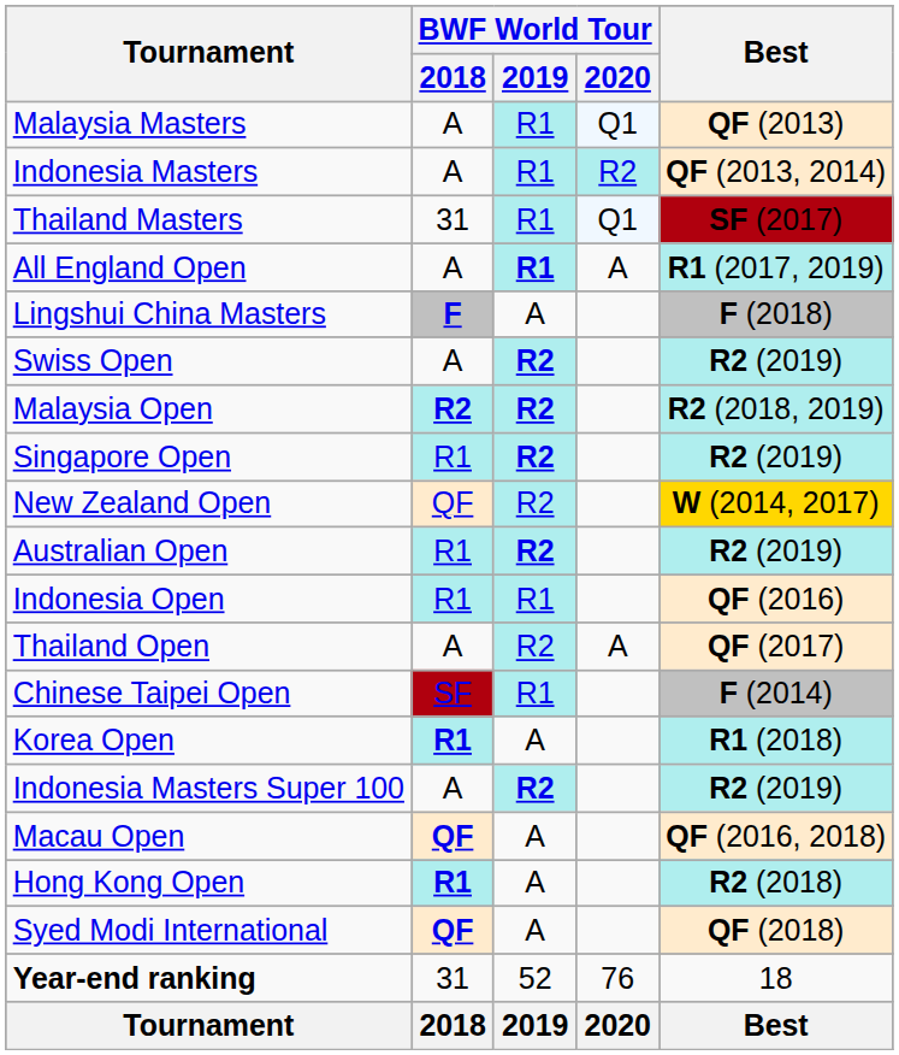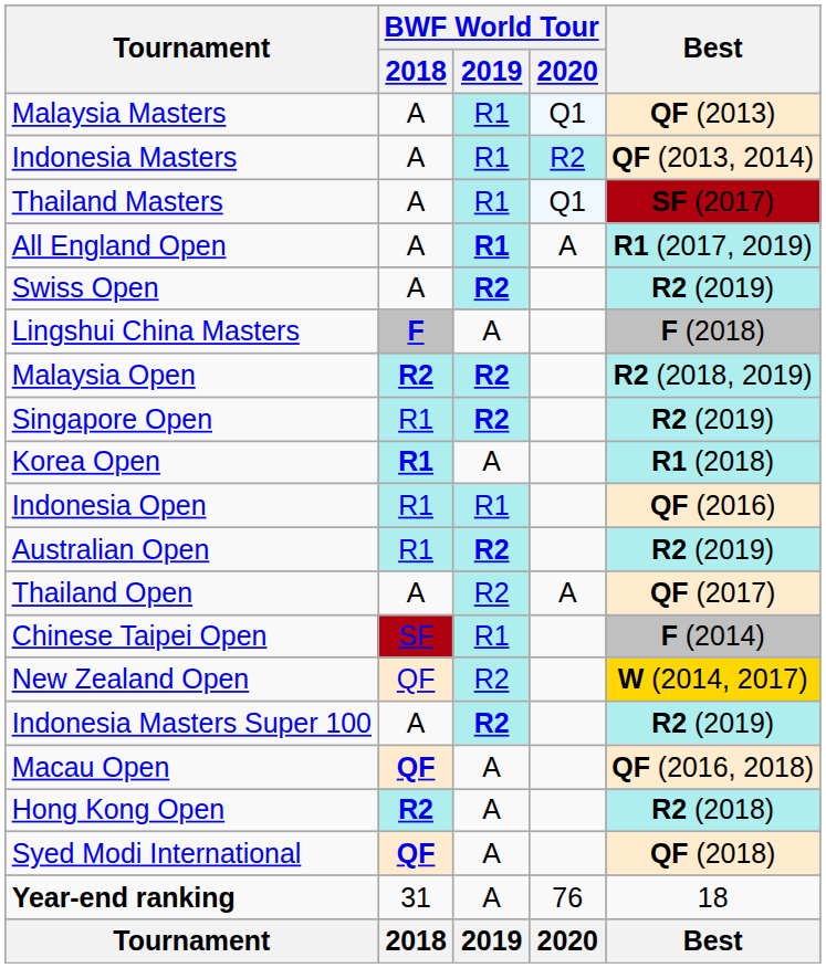 <table class="wikitable" style="font-size: 90%; text-align:center">
 <tr>
 <th rowspan="2">Tournament</th>
 <th colspan="3"><strong><a href='#'>BWF World Tour</a></strong></th>
 <th rowspan="2">Best</th>
 </tr>
 <tr>
 <th><a href='#'>2018</a></th>
 <th><a href='#'>2019</a></th>
 <th><a href='#'>2020</a></th>
 </tr>
 <tr>
 <td align=left><a href='#'>Malaysia Masters</a></td>
 <td>A</td>
 <td bgcolor=AFEEEE><a href='#'>R1</a></td>
 <td bgcolor=F0F8FF>Q1</td>
 <td bgcolor=FFEBCD><strong>QF</strong> (2013)</td>
 </tr>
 <tr>
 <td align=left><a href='#'>Indonesia Masters</a></td>
 <td>A</td>
 <td bgcolor=AFEEEE><a href='#'>R1</a></td>
 <td bgcolor=AFEEEE><a href='#'>R2</a></td>
 <td bgcolor=FFEBCD><strong>QF</strong> (2013, 2014)</td>
 </tr>
 <tr>
 <td align=left><a href='#'>Thailand Masters</a></td>
-<td>31</td>
+<td>A</td>
 <td bgcolor=AFEEEE><a href='#'>R1</a></td>
 <td bgcolor=F0F8FF>Q1</td>
 <td bgcolor=Bronze><strong>SF</strong> (2017)</td>
 </tr>
 <tr>
 <td align=left><a href='#'>All England Open</a></td>
 <td>A</td>
 <td bgcolor=AFEEEE><a href='#'><strong>R1</strong></a></td>
 <td>A</td>
 <td bgcolor=AFEEEE><strong>R1</strong> (2017, 2019)</td>
 </tr>
 <tr>
+<td align=left><a href='#'>Swiss Open</a></td>
+<td>A</td>
+<td bgcolor=AFEEEE><a href='#'><strong>R2</strong></a></td>
+<td></td>
+<td bgcolor=AFEEEE><strong>R2</strong> (2019)</td>
+</tr>
+<tr>
 <td align=left><a href='#'>Lingshui China Masters</a></td>
 <td bgcolor=Silver><a href='#'><strong>F</strong></a></td>
 <td>A</td>
 <td></td>
 <td bgcolor=Silver><strong>F</strong> (2018)</td>
-</tr>
-<tr>
-<td align=left><a href='#'>Swiss Open</a></td>
-<td>A</td>
-<td bgcolor=AFEEEE><a href='#'><strong>R2</strong></a></td>
-<td></td>
-<td bgcolor=AFEEEE><strong>R2</strong> (2019)</td>
 </tr>
 <tr>
 <td align=left><a href='#'>Malaysia Open</a></td>
 <td bgcolor=AFEEEE><a href='#'><strong>R2</strong></a></td>
 <td bgcolor=AFEEEE><a href='#'><strong>R2</strong></a></td>
 <td></td>
 <td bgcolor=AFEEEE><strong>R2</strong> (2018, 2019)</td>
 </tr>
 <tr>
 <td align=left><a href='#'>Singapore Open</a></td>
 <td bgcolor=AFEEEE><a href='#'>R1</a></td>
 <td bgcolor=AFEEEE><a href='#'><strong>R2</strong></a></td>
 <td></td>
 <td bgcolor=AFEEEE><strong>R2</strong> (2019)</td>
 </tr>
 <tr>
-<td align=left><a href='#'>New Zealand Open</a></td>
-<td bgcolor=FFEBCD><a href='#'>QF</a></td>
-<td bgcolor=AFEEEE><a href='#'>R2</a></td>
+<td align=left><a href='#'>Korea Open</a></td>
+<td bgcolor=AFEEEE><a href='#'><strong>R1</strong></a></td>
+<td>A</td>
 <td></td>
-<td bgcolor=Gold><strong>W</strong> (2014, 2017)</td>
+<td bgcolor=AFEEEE><strong>R1</strong> (2018)</td>
+</tr>
+<tr>
+<td align=left><a href='#'>Indonesia Open</a></td>
+<td bgcolor=AFEEEE><a href='#'>R1</a></td>
+<td bgcolor=AFEEEE><a href='#'>R1</a></td>
+<td></td>
+<td bgcolor=FFEBCD><strong>QF</strong> (2016)</td>
 </tr>
 <tr>
 <td align=left><a href='#'>Australian Open</a></td>
 <td bgcolor=AFEEEE><a href='#'>R1</a></td>
 <td bgcolor=AFEEEE><a href='#'><strong>R2</strong></a></td>
 <td></td>
 <td bgcolor=AFEEEE><strong>R2</strong> (2019)</td>
-</tr>
-<tr>
-<td align=left><a href='#'>Indonesia Open</a></td>
-<td bgcolor=AFEEEE><a href='#'>R1</a></td>
-<td bgcolor=AFEEEE><a href='#'>R1</a></td>
-<td></td>
-<td bgcolor=FFEBCD><strong>QF</strong> (2016)</td>
 </tr>
 <tr>
 <td align=left><a href='#'>Thailand Open</a></td>
 <td>A</td>
 <td bgcolor=AFEEEE><a href='#'>R2</a></td>
 <td>A</td>
 <td bgcolor=FFEBCD><strong>QF</strong> (2017)</td>
 </tr>
 <tr>
 <td align=left><a href='#'>Chinese Taipei Open</a></td>
 <td bgcolor=Bronze><a href='#'>SF</a></td>
 <td bgcolor=AFEEEE><a href='#'>R1</a></td>
 <td></td>
 <td bgcolor=Silver><strong>F</strong> (2014)</td>
 </tr>
 <tr>
-<td align=left><a href='#'>Korea Open</a></td>
-<td bgcolor=AFEEEE><a href='#'><strong>R1</strong></a></td>
-<td>A</td>
+<td align=left><a href='#'>New Zealand Open</a></td>
+<td bgcolor=FFEBCD><a href='#'>QF</a></td>
+<td bgcolor=AFEEEE><a href='#'>R2</a></td>
 <td></td>
-<td bgcolor=AFEEEE><strong>R1</strong> (2018)</td>
+<td bgcolor=Gold><strong>W</strong> (2014, 2017)</td>
 </tr>
 <tr>
 <td align=left><a href='#'>Indonesia Masters Super 100</a></td>
 <td>A</td>
 <td bgcolor=AFEEEE><a href='#'><strong>R2</strong></a></td>
 <td></td>
 <td bgcolor=AFEEEE><strong>R2</strong> (2019)</td>
 </tr>
 <tr>
 <td align=left><a href='#'>Macau Open</a></td>
 <td bgcolor=FFEBCD><a href='#'><strong>QF</strong></a></td>
 <td>A</td>
 <td></td>
 <td bgcolor=FFEBCD><strong>QF</strong> (2016, 2018)</td>
 </tr>
 <tr>
 <td align=left><a href='#'>Hong Kong Open</a></td>
-<td bgcolor=AFEEEE><a href='#'><strong>R1</strong></a></td>
+<td bgcolor=AFEEEE><a href='#'><strong>R2</strong></a></td>
 <td>A</td>
 <td></td>
 <td bgcolor=AFEEEE><strong>R2</strong> (2018)</td>
 </tr>
 <tr>
 <td align=left><a href='#'>Syed Modi International</a></td>
 <td bgcolor=FFEBCD><a href='#'><strong>QF</strong></a></td>
 <td>A</td>
 <td></td>
 <td bgcolor=FFEBCD><strong>QF</strong> (2018)</td>
 </tr>
 <tr>
 <td align=left><strong>Year-end ranking</strong></td>
 <td>31</td>
-<td>52</td>
+<td>A</td>
 <td>76</td>
 <td>18</td>
 </tr>
 <tr>
 <th>Tournament</th>
 <th>2018</th>
 <th>2019</th>
 <th>2020</th>
 <th>Best</th>
 </tr>
 </table>
